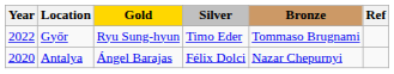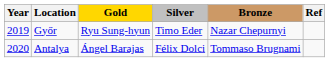 <table class="wikitable">
 <tr>
 <th>Year</th>
 <th>Location</th>
 <th style="background-color:gold;">Gold</th>
 <th style="background-color:silver;">Silver</th>
 <th style="background-color:#cc9966;">Bronze</th>
 <th>Ref</th>
 </tr>
 <tr>
-<td><a href='#'>2022</a></td>
+<td><a href='#'>2019</a></td>
 <td> <a href='#'>Győr</a></td>
 <td> <a href='#'>Ryu Sung-hyun</a></td>
 <td> <a href='#'>Timo Eder</a></td>
-<td> <a href='#'>Tommaso Brugnami</a></td>
+<td> <a href='#'>Nazar Chepurnyi</a></td>
 <td></td>
 </tr>
 <tr>
 <td><a href='#'>2020</a></td>
 <td> <a href='#'>Antalya</a></td>
 <td> <a href='#'>Ángel Barajas</a></td>
 <td> <a href='#'>Félix Dolci</a></td>
-<td> <a href='#'>Nazar Chepurnyi</a></td>
+<td> <a href='#'>Tommaso Brugnami</a></td>
 <td></td>
 </tr>
 </table>
